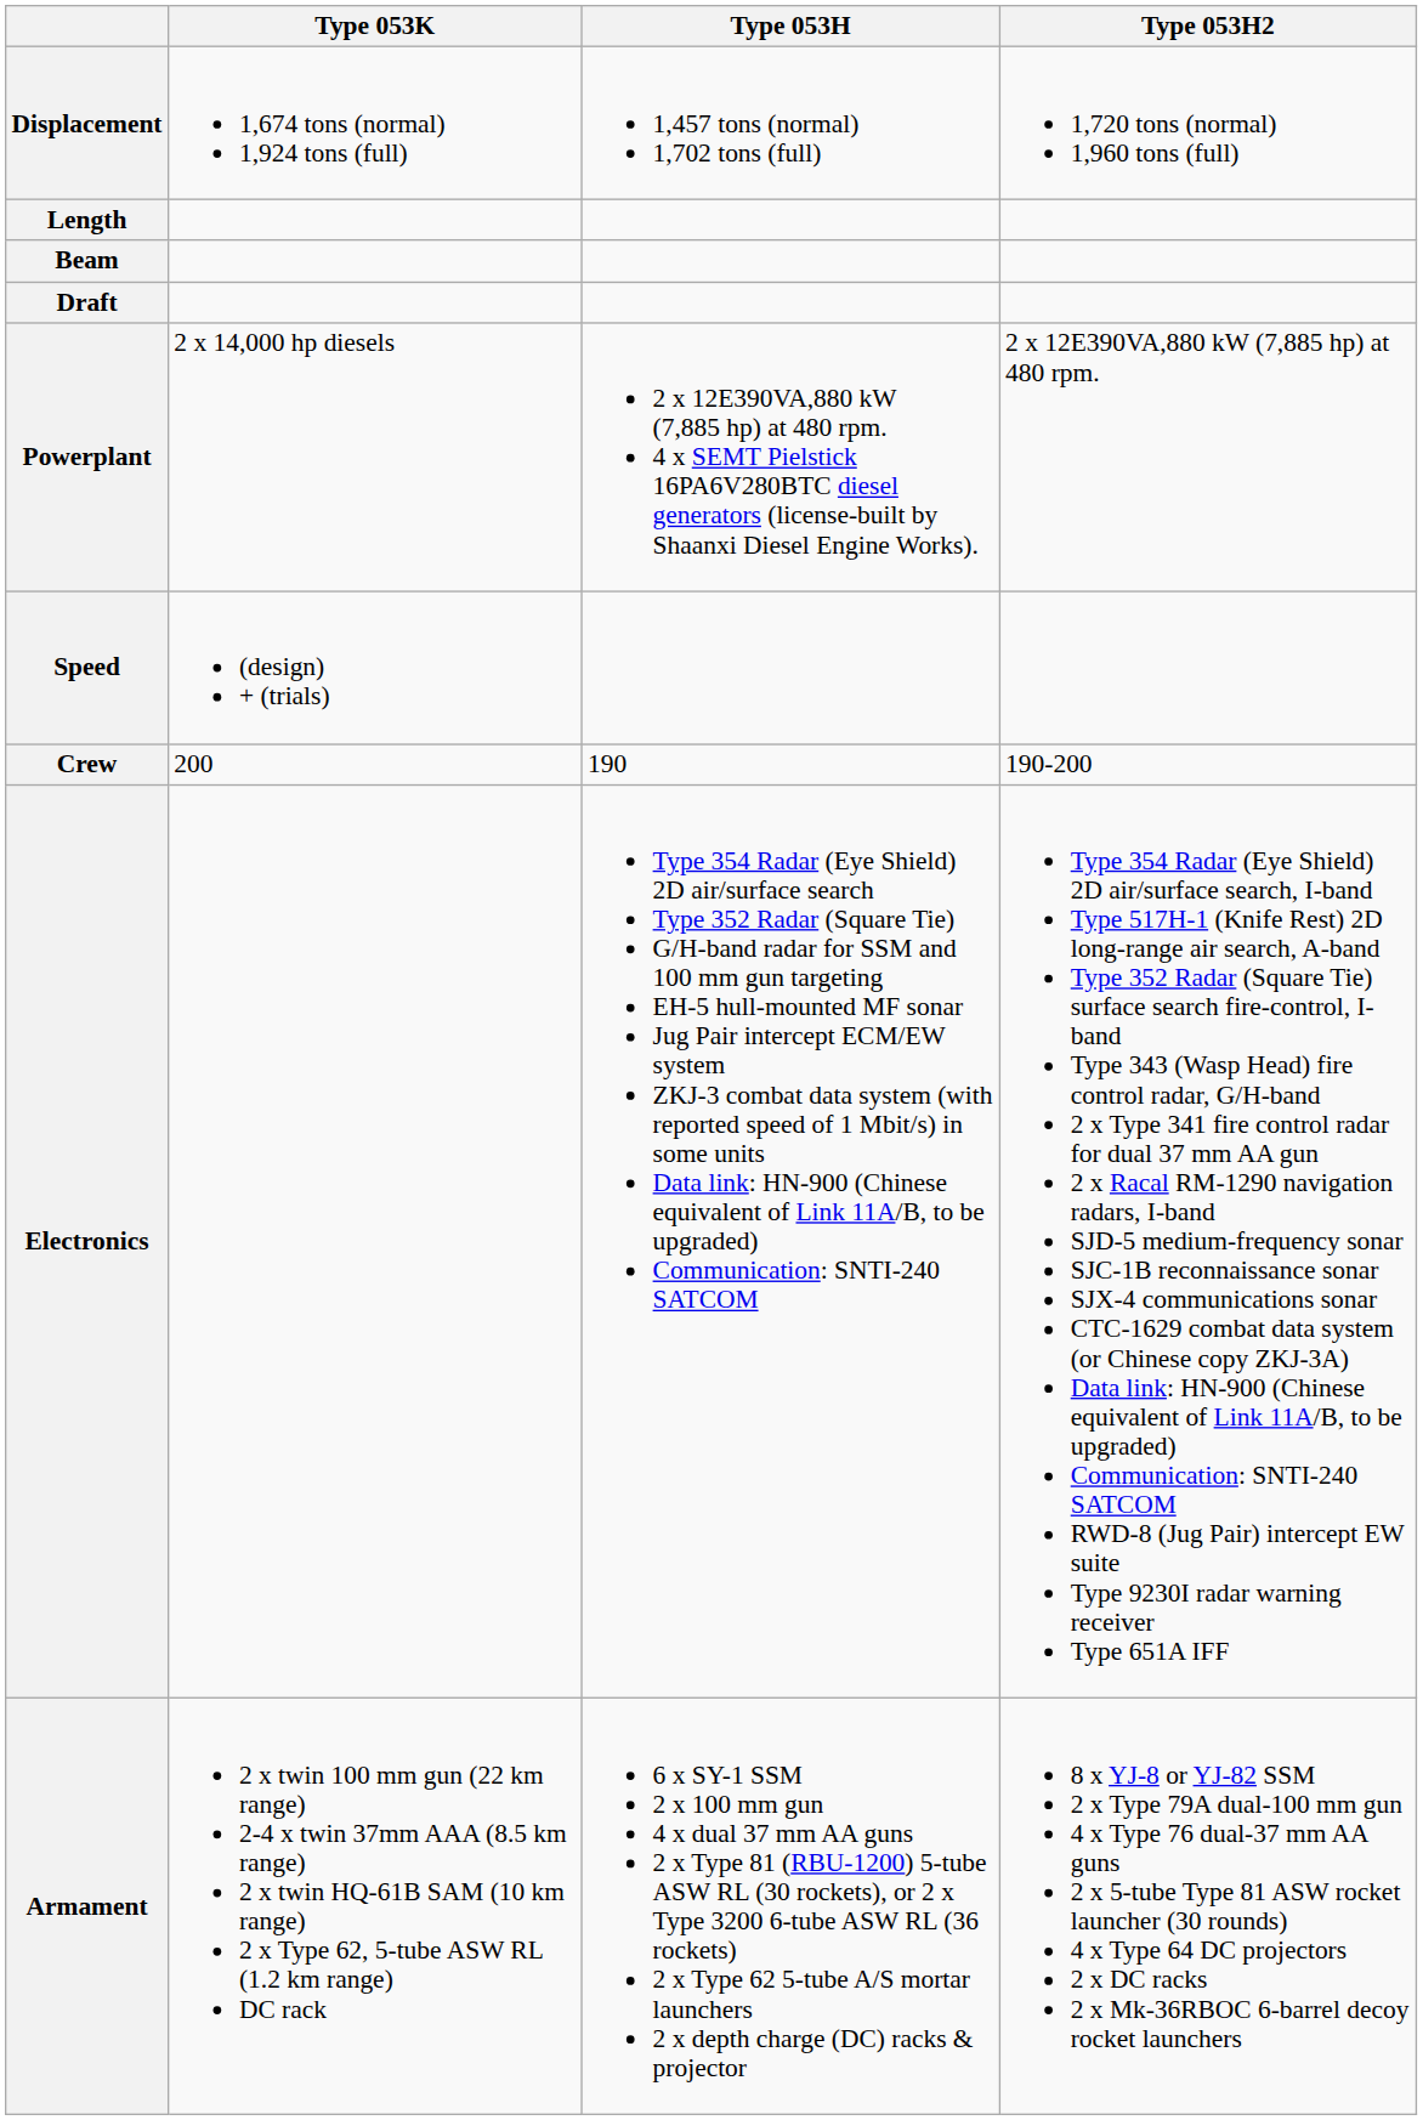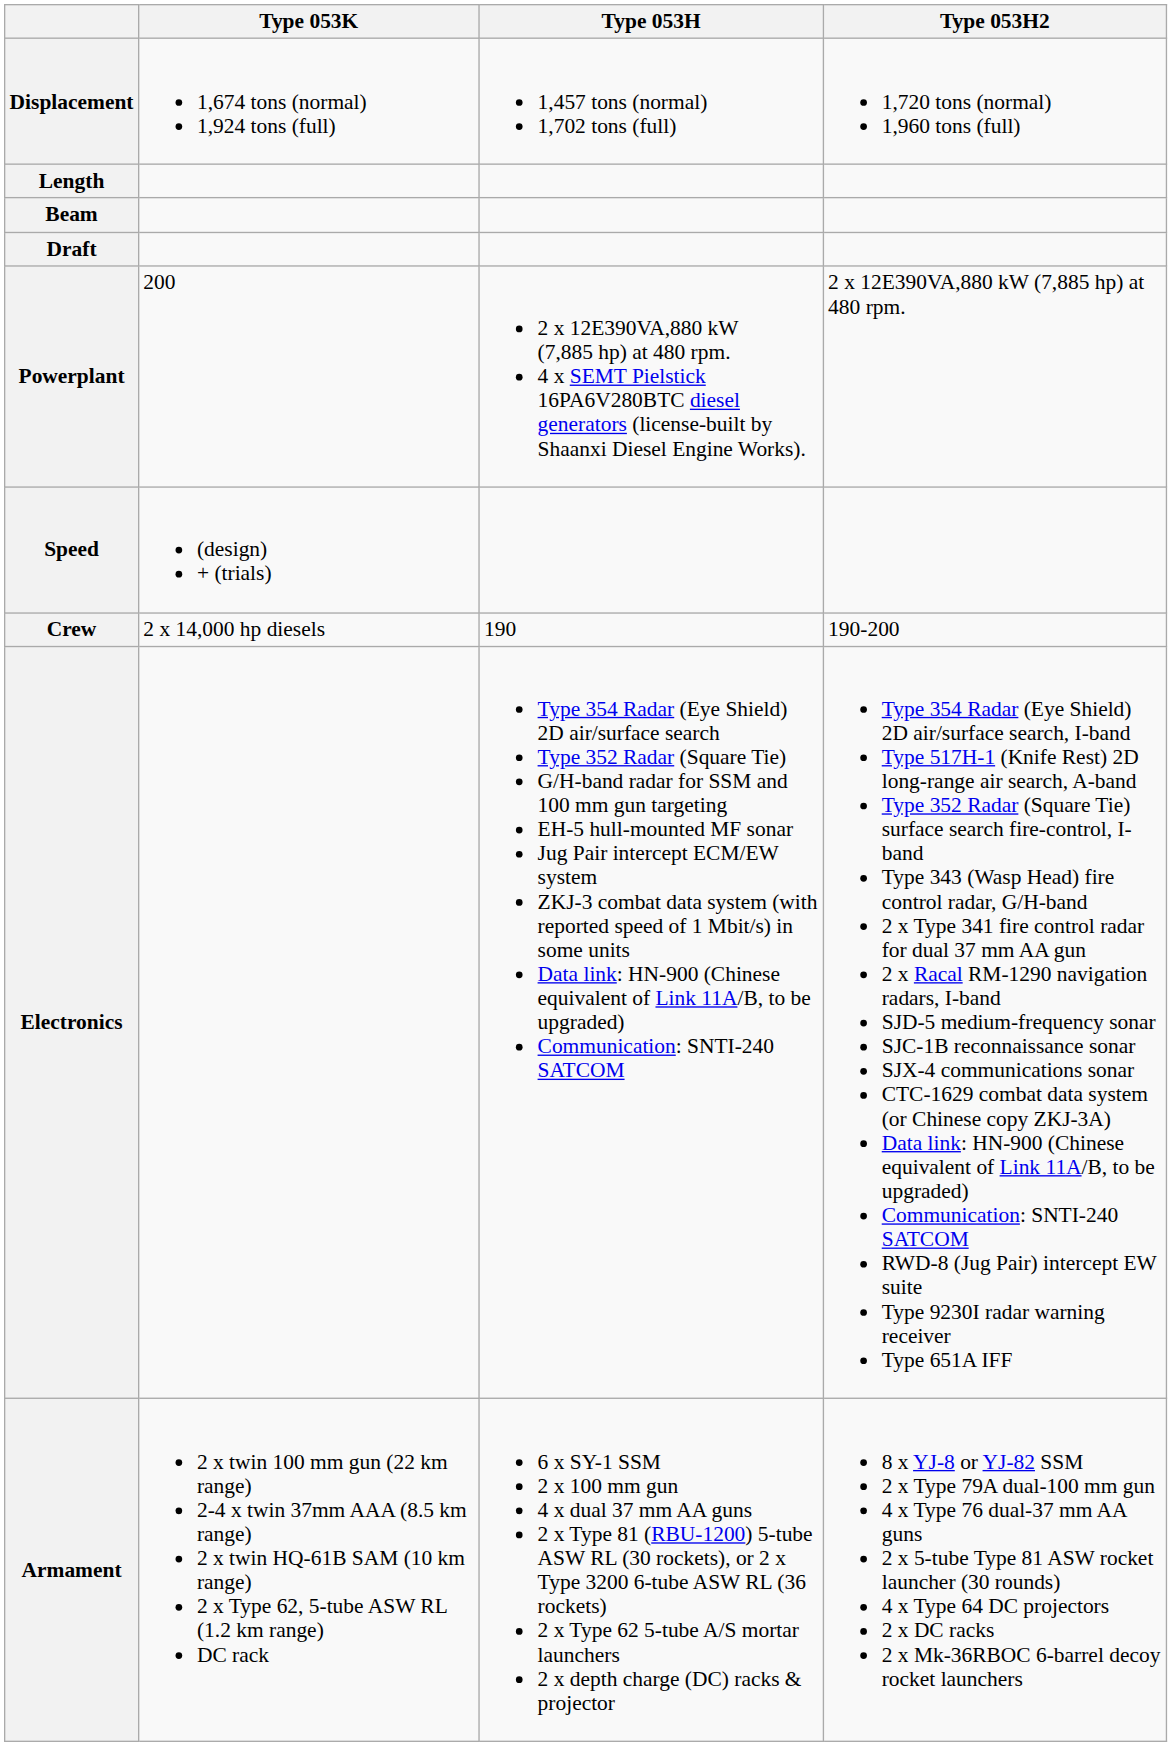 <table class="wikitable">
 <tr>
 <th></th>
 <th>Type 053K</th>
 <th>Type 053H</th>
 <th>Type 053H2</th>
 </tr>
 <tr>
 <th>Displacement</th>
 <td valign="top" style="width:30%;"><br><ul><li>1,674 tons (normal)</li><li>1,924 tons (full)</li></ul></td>
 <td valign="top" style="width:30%;"><br><ul><li>1,457 tons (normal)</li><li>1,702 tons (full)</li></ul></td>
 <td valign="top" style="width:30%;"><br><ul><li>1,720 tons (normal)</li><li>1,960 tons (full)</li></ul></td>
 </tr>
 <tr>
 <th>Length</th>
 <td valign="top"></td>
 <td valign="top"></td>
 <td valign="top"></td>
 </tr>
 <tr>
 <th>Beam</th>
 <td valign="top"></td>
 <td valign="top"></td>
 <td valign="top"></td>
 </tr>
 <tr>
 <th>Draft</th>
 <td valign="top"></td>
 <td valign="top"></td>
 <td valign="top"></td>
 </tr>
 <tr>
 <th>Powerplant</th>
-<td valign="top">2 x 14,000 hp diesels</td>
+<td valign="top">200</td>
 <td valign="top"><br><ul><li>2 x 12E390VA,880 kW (7,885 hp) at 480 rpm.</li><li>4 x <a href='#'>SEMT Pielstick</a> 16PA6V280BTC <a href='#'>diesel generators</a> (license-built by Shaanxi Diesel Engine Works).</li></ul></td>
 <td valign="top">2 x 12E390VA,880 kW (7,885 hp) at 480 rpm.</td>
 </tr>
 <tr>
 <th>Speed</th>
 <td valign="top"><br><ul><li> (design)</li><li>+ (trials)</li></ul></td>
 <td valign="top"></td>
 <td valign="top"></td>
 </tr>
 <tr>
 <th>Crew</th>
-<td valign="top">200</td>
+<td valign="top">2 x 14,000 hp diesels</td>
 <td valign="top">190</td>
 <td valign="top">190-200</td>
 </tr>
 <tr>
 <th>Electronics</th>
 <td valign="top"></td>
 <td valign="top"><br><ul><li><a href='#'>Type 354 Radar</a> (Eye Shield) 2D air/surface search</li><li><a href='#'>Type 352 Radar</a> (Square Tie)</li><li>G/H-band radar for SSM and 100 mm gun targeting</li><li>EH-5 hull-mounted MF sonar</li><li>Jug Pair intercept ECM/EW system</li><li>ZKJ-3 combat data system (with reported speed of 1 Mbit/s) in some units</li><li><a href='#'>Data link</a>: HN-900 (Chinese equivalent of <a href='#'>Link 11A</a>/B, to be upgraded)</li><li><a href='#'>Communication</a>: SNTI-240 <a href='#'>SATCOM</a></li></ul></td>
 <td valign="top"><br><ul><li><a href='#'>Type 354 Radar</a> (Eye Shield) 2D air/surface search, I-band</li><li><a href='#'>Type 517H-1</a> (Knife Rest) 2D long-range air search, A-band</li><li><a href='#'>Type 352 Radar</a> (Square Tie) surface search fire-control, I-band</li><li>Type 343 (Wasp Head) fire control radar, G/H-band</li><li>2 x Type 341 fire control radar for dual 37 mm AA gun</li><li>2 x <a href='#'>Racal</a> RM-1290 navigation radars, I-band</li><li>SJD-5 medium-frequency sonar</li><li>SJC-1B reconnaissance sonar</li><li>SJX-4 communications sonar</li><li>CTC-1629 combat data system (or Chinese copy ZKJ-3A)</li><li><a href='#'>Data link</a>: HN-900 (Chinese equivalent of <a href='#'>Link 11A</a>/B, to be upgraded)</li><li><a href='#'>Communication</a>: SNTI-240 <a href='#'>SATCOM</a></li><li>RWD-8 (Jug Pair) intercept EW suite</li><li>Type 9230I radar warning receiver</li><li>Type 651A IFF</li></ul></td>
 </tr>
 <tr>
 <th>Armament</th>
 <td valign="top"><br><ul><li>2 x twin 100 mm gun (22 km range)</li><li>2-4 x twin 37mm AAA (8.5 km range)</li><li>2 x twin HQ-61B SAM (10 km range)</li><li>2 x Type 62, 5-tube ASW RL (1.2 km range)</li><li>DC rack</li></ul></td>
 <td valign="top"><br><ul><li>6 x SY-1 SSM</li><li>2 x 100 mm gun</li><li>4 x dual 37 mm AA guns</li><li>2 x Type 81 (<a href='#'>RBU-1200</a>) 5-tube ASW RL (30 rockets), or 2 x Type 3200 6-tube ASW RL (36 rockets)</li><li>2 x Type 62 5-tube A/S mortar launchers</li><li>2 x depth charge (DC) racks & projector</li></ul></td>
 <td valign="top"><br><ul><li>8 x <a href='#'>YJ-8</a> or <a href='#'>YJ-82</a> SSM</li><li>2 x Type 79A dual-100 mm gun</li><li>4 x Type 76 dual-37 mm AA guns</li><li>2 x 5-tube Type 81 ASW rocket launcher (30 rounds)</li><li>4 x Type 64 DC projectors</li><li>2 x DC racks</li><li>2 x Mk-36RBOC 6-barrel decoy rocket launchers</li></ul></td>
 </tr>
 </table>
